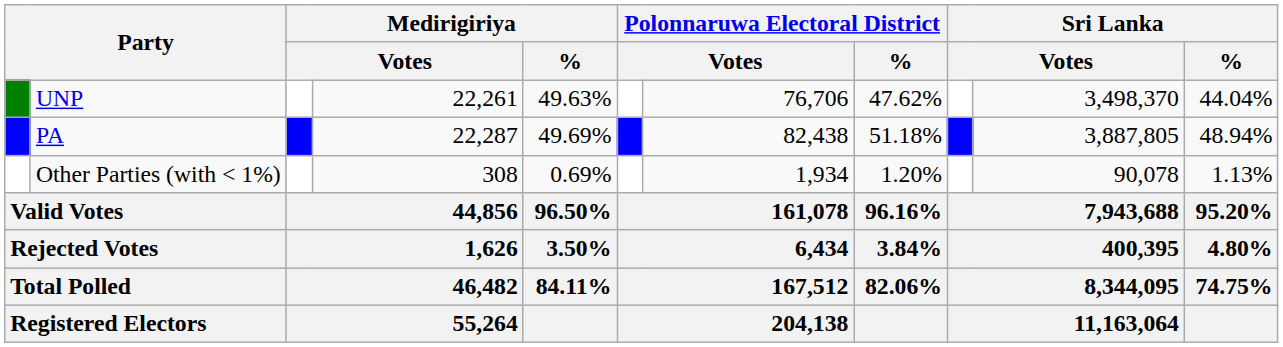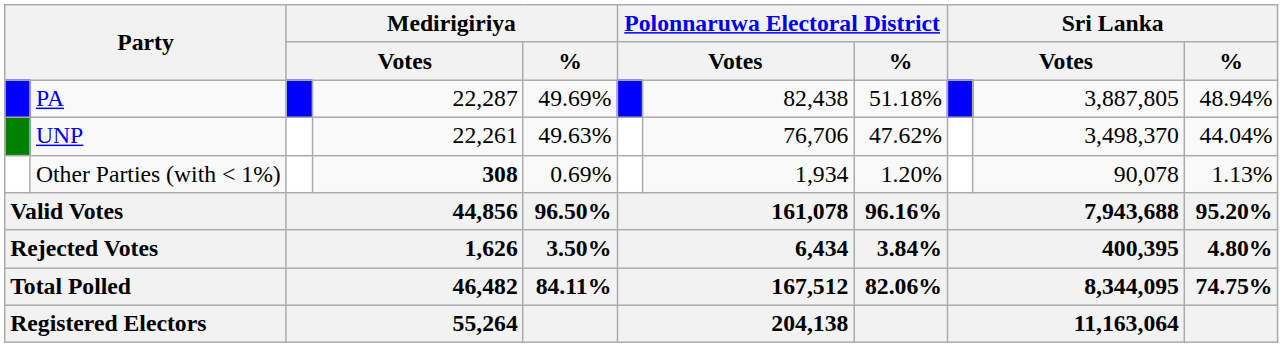 <table class="wikitable">
 <tr>
 <th colspan="2" width="144px"rowspan="2">Party</th>
 <th colspan="3" width="216px">Medirigiriya</th>
 <th colspan="3" width="216px"><a href='#'>Polonnaruwa Electoral District</a></th>
 <th colspan="3" width="216px">Sri Lanka</th>
 </tr>
 <tr>
 <th colspan="2" width="144px">Votes</th>
 <th>%</th>
 <th colspan="2" width="144px">Votes</th>
 <th>%</th>
 <th colspan="2" width="144px">Votes</th>
 <th>%</th>
 </tr>
 <tr>
+<td style="background-color:blue;" width="10px"></td>
+<td style="text-align:left;"><a href='#'>PA</a></td>
+<td style="background-color:blue;" width="10px"></td>
+<td style="text-align:right;">22,287</td>
+<td style="text-align:right;">49.69%</td>
+<td style="background-color:blue;" width="10px"></td>
+<td style="text-align:right;">82,438</td>
+<td style="text-align:right;">51.18%</td>
+<td style="background-color:blue;" width="10px"></td>
+<td style="text-align:right;">3,887,805</td>
+<td style="text-align:right;">48.94%</td>
+</tr>
+<tr>
 <td style="background-color:green;" width="10px"></td>
 <td style="text-align:left;"><a href='#'>UNP</a></td>
 <td style="background-color:white;" width="10px"></td>
 <td style="text-align:right;">22,261</td>
 <td style="text-align:right;">49.63%</td>
 <td style="background-color:white;" width="10px"></td>
 <td style="text-align:right;">76,706</td>
 <td style="text-align:right;">47.62%</td>
 <td style="background-color:white;" width="10px"></td>
 <td style="text-align:right;">3,498,370</td>
 <td style="text-align:right;">44.04%</td>
 </tr>
 <tr>
-<td style="background-color:blue;" width="10px"></td>
-<td style="text-align:left;"><a href='#'>PA</a></td>
-<td style="background-color:blue;" width="10px"></td>
-<td style="text-align:right;">22,287</td>
-<td style="text-align:right;">49.69%</td>
-<td style="background-color:blue;" width="10px"></td>
-<td style="text-align:right;">82,438</td>
-<td style="text-align:right;">51.18%</td>
-<td style="background-color:blue;" width="10px"></td>
-<td style="text-align:right;">3,887,805</td>
-<td style="text-align:right;">48.94%</td>
-</tr>
-<tr>
 <td style="background-color:white;" width="10px"></td>
 <td style="text-align:left;">Other Parties (with < 1%)</td>
 <td style="background-color:white;" width="10px"></td>
-<td style="text-align:right;">308</td>
+<td style="text-align:right;"><strong>308</strong></td>
 <td style="text-align:right;">0.69%</td>
 <td style="background-color:white;" width="10px"></td>
 <td style="text-align:right;">1,934</td>
 <td style="text-align:right;">1.20%</td>
 <td style="background-color:white;" width="10px"></td>
 <td style="text-align:right;">90,078</td>
 <td style="text-align:right;">1.13%</td>
 </tr>
 <tr>
 <th colspan="2" width="144px"style="text-align:left;">Valid Votes</th>
 <th style="text-align:right;"colspan="2" width="144px">44,856</th>
 <th style="text-align:right;">96.50%</th>
 <th style="text-align:right;"colspan="2" width="144px">161,078</th>
 <th style="text-align:right;">96.16%</th>
 <th style="text-align:right;"colspan="2" width="144px">7,943,688</th>
 <th style="text-align:right;">95.20%</th>
 </tr>
 <tr>
 <th colspan="2" width="144px"style="text-align:left;">Rejected Votes</th>
 <th style="text-align:right;"colspan="2" width="144px">1,626</th>
 <th style="text-align:right;">3.50%</th>
 <th style="text-align:right;"colspan="2" width="144px">6,434</th>
 <th style="text-align:right;">3.84%</th>
 <th style="text-align:right;"colspan="2" width="144px">400,395</th>
 <th style="text-align:right;">4.80%</th>
 </tr>
 <tr>
 <th colspan="2" width="144px"style="text-align:left;">Total Polled</th>
 <th style="text-align:right;"colspan="2" width="144px">46,482</th>
 <th style="text-align:right;">84.11%</th>
 <th style="text-align:right;"colspan="2" width="144px">167,512</th>
 <th style="text-align:right;">82.06%</th>
 <th style="text-align:right;"colspan="2" width="144px">8,344,095</th>
 <th style="text-align:right;">74.75%</th>
 </tr>
 <tr>
 <th colspan="2" width="144px"style="text-align:left;">Registered Electors</th>
 <th style="text-align:right;"colspan="2" width="144px">55,264</th>
 <th></th>
 <th style="text-align:right;"colspan="2" width="144px">204,138</th>
 <th></th>
 <th style="text-align:right;"colspan="2" width="144px">11,163,064</th>
 <th></th>
 </tr>
 </table>
